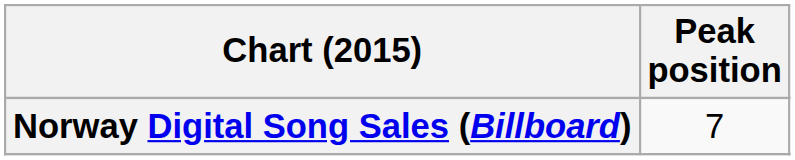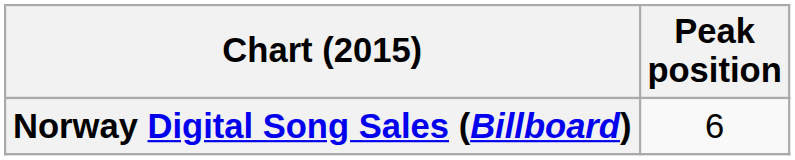 <table class="wikitable sortable plainrowheaders" style="text-align:center">
 <tr>
 <th scope="col">Chart (2015)</th>
 <th scope="col">Peak<br> position</th>
 </tr>
 <tr>
 </tr>
 <tr>
 </tr>
 <tr>
 <th scope="row">Norway <a href='#'>Digital Song Sales</a> (<a href='#'><em>Billboard</em></a>)</th>
-<td>7</td>
+<td>6</td>
 </tr>
 <tr>
 </tr>
 <tr>
 </tr>
 <tr>
 </tr>
 </table>
